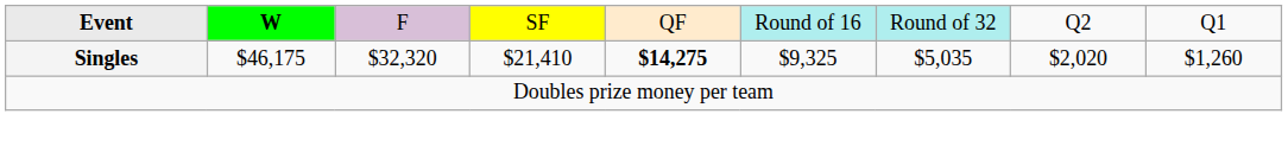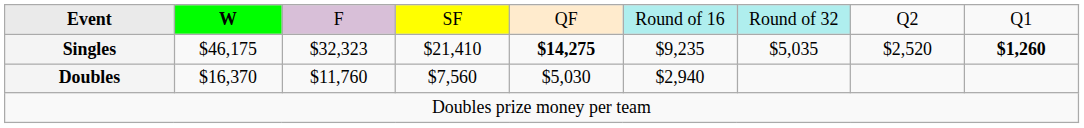 <table class=wikitable style=font-size:90%;text-align:center>
 <tr>
 <td style="width:130px; background:#eaeaea;"><strong>Event</strong></td>
 <td style="width:80px; background:lime;"><strong>W</strong></td>
 <td style="width:85px; background:thistle;">F</td>
 <td style="width:85px; background:#ff0;">SF</td>
 <td style="width:85px; background:#ffebcd;">QF</td>
 <td style="width:85px; background:#afeeee;">Round of 16</td>
 <td style="width:85px; background:#afeeee;">Round of 32</td>
 <td width=85>Q2</td>
 <td width=85>Q1</td>
 </tr>
 <tr>
 <td style="background:#f4f4f4;"><strong>Singles</strong></td>
 <td>$46,175</td>
-<td>$32,320</td>
+<td>$32,323</td>
 <td>$21,410</td>
 <td><strong>$14,275</strong></td>
-<td>$9,325</td>
+<td>$9,235</td>
 <td>$5,035</td>
-<td>$2,020</td>
-<td>$1,260</td>
+<td>$2,520</td>
+<td><strong>$1,260</strong></td>
+</tr>
+<tr>
+<td style="background:#f4f4f4;"><strong>Doubles</strong></td>
+<td>$16,370</td>
+<td>$11,760</td>
+<td>$7,560</td>
+<td>$5,030</td>
+<td>$2,940</td>
+<td></td>
+<td></td>
+<td></td>
 </tr>
 <tr>
 <td colspan=9>Doubles prize money per team</td>
 </tr>
 </table>
